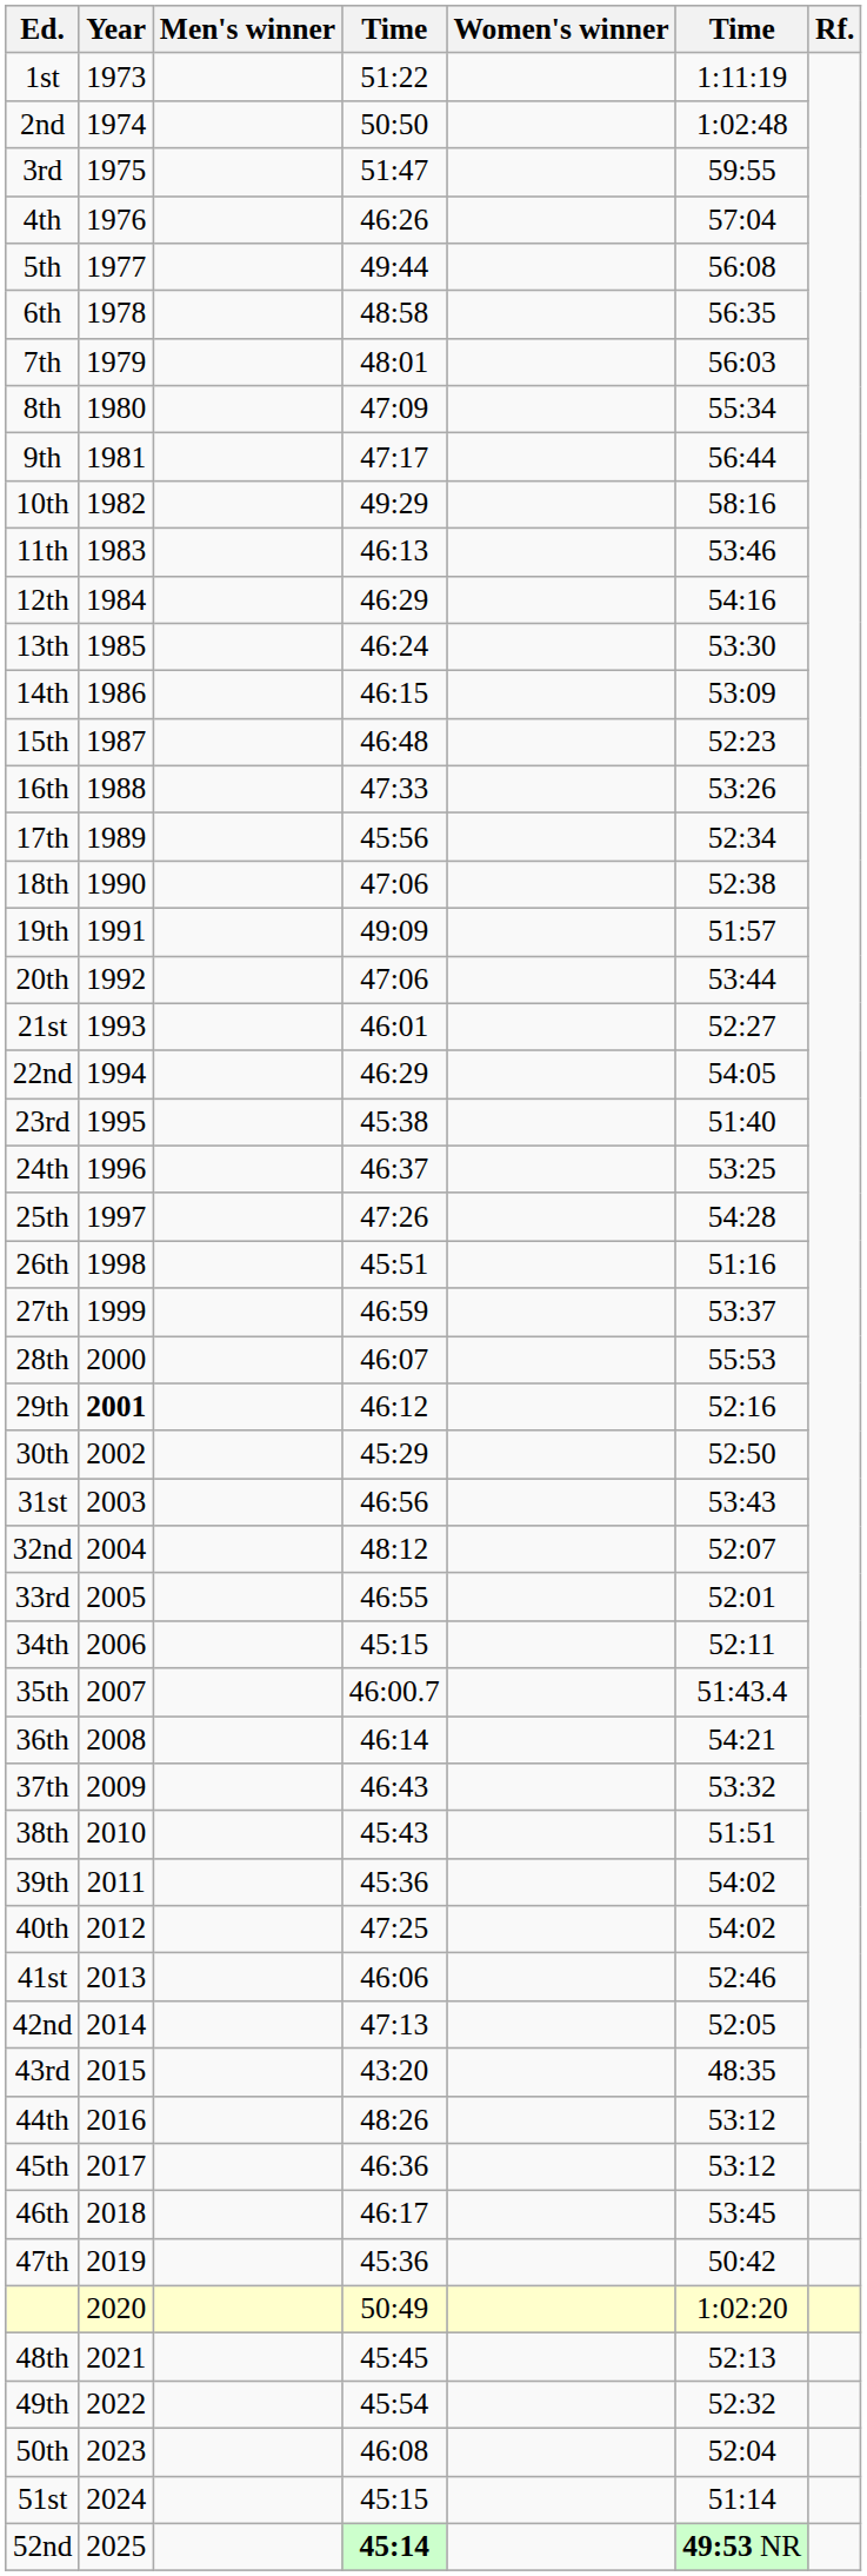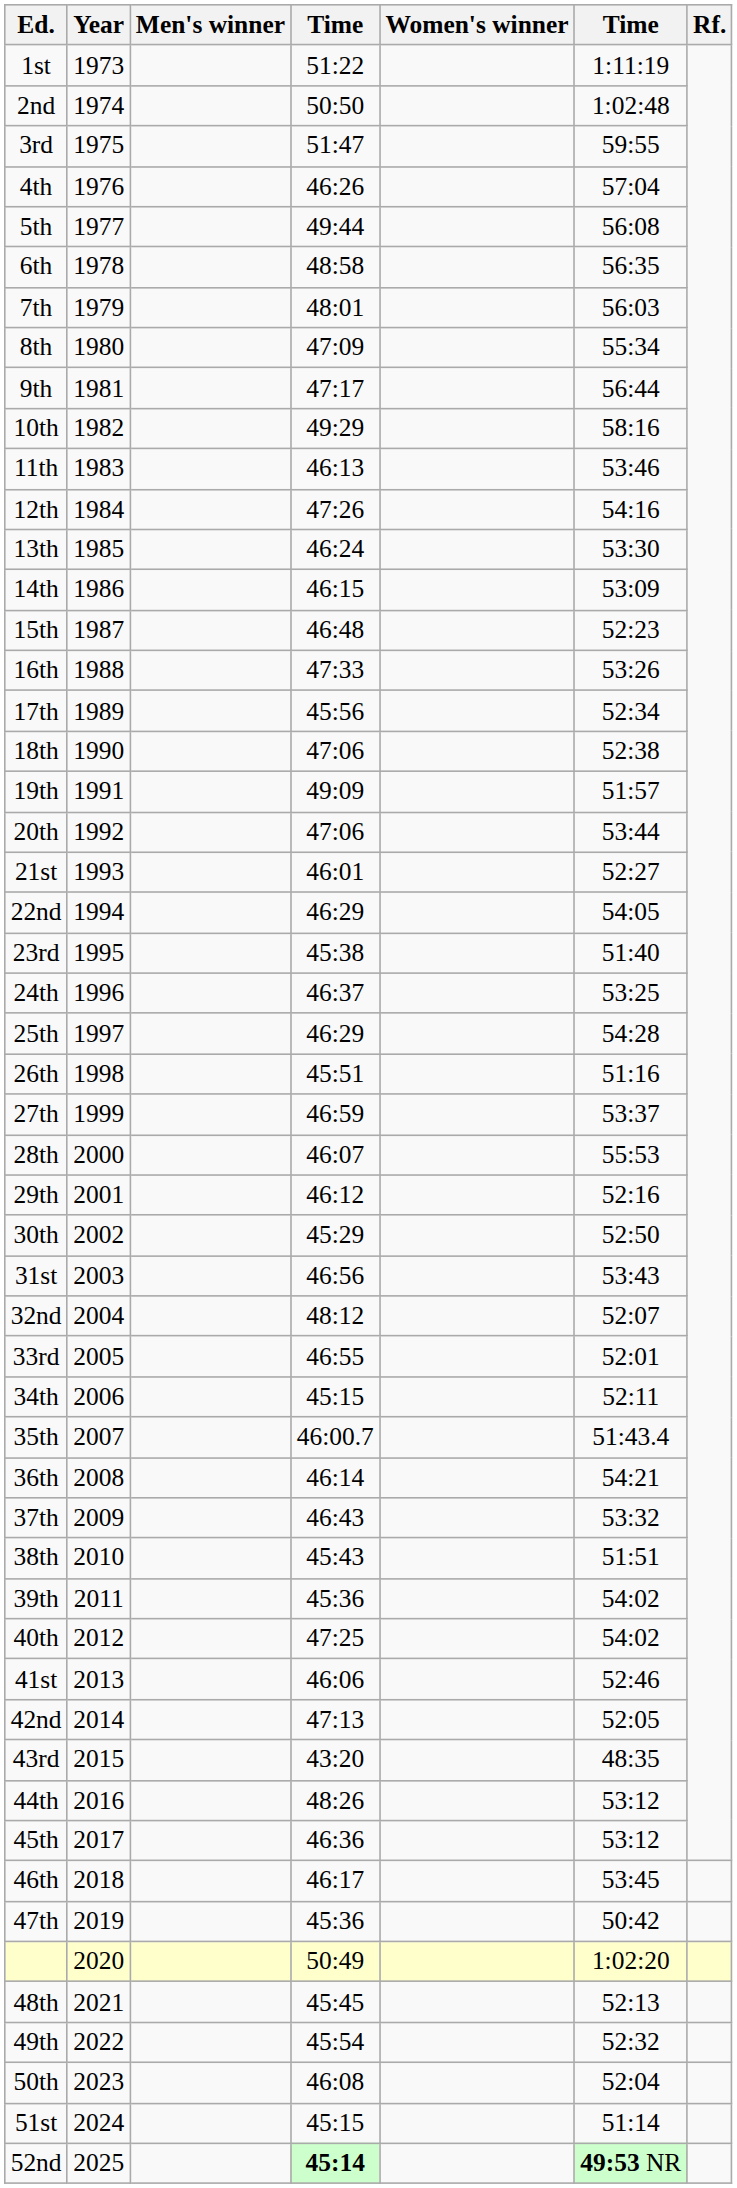 <table class="wikitable sortable" style="text-align:center">
 <tr>
 <th class=unsortable>Ed.</th>
 <th>Year</th>
 <th>Men's winner</th>
 <th>Time</th>
 <th>Women's winner</th>
 <th>Time</th>
 <th class="unsortable">Rf.</th>
 </tr>
 <tr>
 <td>1st</td>
 <td>1973</td>
 <td align=left></td>
 <td>51:22</td>
 <td align=left></td>
 <td>1:11:19</td>
 </tr>
 <tr>
 <td>2nd</td>
 <td>1974</td>
 <td align=left></td>
 <td>50:50</td>
 <td align=left></td>
 <td>1:02:48</td>
 </tr>
 <tr>
 <td>3rd</td>
 <td>1975</td>
 <td align=left></td>
 <td>51:47</td>
 <td align=left></td>
 <td>59:55</td>
 </tr>
 <tr>
 <td>4th</td>
 <td>1976</td>
 <td align=left></td>
 <td>46:26</td>
 <td align=left></td>
 <td>57:04</td>
 </tr>
 <tr>
 <td>5th</td>
 <td>1977</td>
 <td align=left></td>
 <td>49:44</td>
 <td align=left></td>
 <td>56:08</td>
 </tr>
 <tr>
 <td>6th</td>
 <td>1978</td>
 <td align=left></td>
 <td>48:58</td>
 <td align=left></td>
 <td>56:35</td>
 </tr>
 <tr>
 <td>7th</td>
 <td>1979</td>
 <td align=left></td>
 <td>48:01</td>
 <td align=left></td>
 <td>56:03</td>
 </tr>
 <tr>
 <td>8th</td>
 <td>1980</td>
 <td align=left></td>
 <td>47:09</td>
 <td align=left></td>
 <td>55:34</td>
 </tr>
 <tr>
 <td>9th</td>
 <td>1981</td>
 <td align=left></td>
 <td>47:17</td>
 <td align=left></td>
 <td>56:44</td>
 </tr>
 <tr>
 <td>10th</td>
 <td>1982</td>
 <td align=left></td>
 <td>49:29</td>
 <td align=left></td>
 <td>58:16</td>
 </tr>
 <tr>
 <td>11th</td>
 <td>1983</td>
 <td align=left></td>
 <td>46:13</td>
 <td align=left></td>
 <td>53:46</td>
 </tr>
 <tr>
 <td>12th</td>
 <td>1984</td>
 <td align=left></td>
-<td>46:29</td>
+<td>47:26</td>
 <td align=left></td>
 <td>54:16</td>
 </tr>
 <tr>
 <td>13th</td>
 <td>1985</td>
 <td align=left></td>
 <td>46:24</td>
 <td align=left></td>
 <td>53:30</td>
 </tr>
 <tr>
 <td>14th</td>
 <td>1986</td>
 <td align=left></td>
 <td>46:15</td>
 <td align=left></td>
 <td>53:09</td>
 </tr>
 <tr>
 <td>15th</td>
 <td>1987</td>
 <td align=left></td>
 <td>46:48</td>
 <td align=left></td>
 <td>52:23</td>
 </tr>
 <tr>
 <td>16th</td>
 <td>1988</td>
 <td align=left></td>
 <td>47:33</td>
 <td align=left></td>
 <td>53:26</td>
 </tr>
 <tr>
 <td>17th</td>
 <td>1989</td>
 <td align=left></td>
 <td>45:56</td>
 <td align=left></td>
 <td>52:34</td>
 </tr>
 <tr>
 <td>18th</td>
 <td>1990</td>
 <td align=left></td>
 <td>47:06</td>
 <td align=left></td>
 <td>52:38</td>
 </tr>
 <tr>
 <td>19th</td>
 <td>1991</td>
 <td align=left></td>
 <td>49:09</td>
 <td align=left></td>
 <td>51:57</td>
 </tr>
 <tr>
 <td>20th</td>
 <td>1992</td>
 <td align=left></td>
 <td>47:06</td>
 <td align=left></td>
 <td>53:44</td>
 </tr>
 <tr>
 <td>21st</td>
 <td>1993</td>
 <td align=left></td>
 <td>46:01</td>
 <td align=left></td>
 <td>52:27</td>
 </tr>
 <tr>
 <td>22nd</td>
 <td>1994</td>
 <td align=left></td>
 <td>46:29</td>
 <td align=left></td>
 <td>54:05</td>
 </tr>
 <tr>
 <td>23rd</td>
 <td>1995</td>
 <td align=left></td>
 <td>45:38</td>
 <td align=left></td>
 <td>51:40</td>
 </tr>
 <tr>
 <td>24th</td>
 <td>1996</td>
 <td align=left></td>
 <td>46:37</td>
 <td align=left></td>
 <td>53:25</td>
 </tr>
 <tr>
 <td>25th</td>
 <td>1997</td>
 <td align=left></td>
-<td>47:26</td>
+<td>46:29</td>
 <td align=left></td>
 <td>54:28</td>
 </tr>
 <tr>
 <td>26th</td>
 <td>1998</td>
 <td align=left></td>
 <td>45:51</td>
 <td align=left></td>
 <td>51:16</td>
 </tr>
 <tr>
 <td>27th</td>
 <td>1999</td>
 <td align=left></td>
 <td>46:59</td>
 <td align=left></td>
 <td>53:37</td>
 </tr>
 <tr>
 <td>28th</td>
 <td>2000</td>
 <td align=left></td>
 <td>46:07</td>
 <td align=left></td>
 <td>55:53</td>
 </tr>
 <tr>
 <td>29th</td>
-<td><strong>2001</strong></td>
+<td>2001</td>
 <td align=left></td>
 <td>46:12</td>
 <td align=left></td>
 <td>52:16</td>
 </tr>
 <tr>
 <td>30th</td>
 <td>2002</td>
 <td align=left></td>
 <td>45:29</td>
 <td align=left></td>
 <td>52:50</td>
 </tr>
 <tr>
 <td>31st</td>
 <td>2003</td>
 <td align=left></td>
 <td>46:56</td>
 <td align=left></td>
 <td>53:43</td>
 </tr>
 <tr>
 <td>32nd</td>
 <td>2004</td>
 <td align=left></td>
 <td>48:12</td>
 <td align=left></td>
 <td>52:07</td>
 </tr>
 <tr>
 <td>33rd</td>
 <td>2005</td>
 <td align=left></td>
 <td>46:55</td>
 <td align=left></td>
 <td>52:01</td>
 </tr>
 <tr>
 <td>34th</td>
 <td>2006</td>
 <td align=left></td>
 <td>45:15</td>
 <td align=left></td>
 <td>52:11</td>
 </tr>
 <tr>
 <td>35th</td>
 <td>2007</td>
 <td align=left></td>
 <td>46:00.7</td>
 <td align=left></td>
 <td>51:43.4</td>
 </tr>
 <tr>
 <td>36th</td>
 <td>2008</td>
 <td align=left></td>
 <td>46:14</td>
 <td align=left></td>
 <td>54:21</td>
 </tr>
 <tr>
 <td>37th</td>
 <td>2009</td>
 <td align=left></td>
 <td>46:43</td>
 <td align=left></td>
 <td>53:32</td>
 </tr>
 <tr>
 <td>38th</td>
 <td>2010</td>
 <td align=left></td>
 <td>45:43</td>
 <td align=left></td>
 <td>51:51</td>
 </tr>
 <tr>
 <td>39th</td>
 <td>2011</td>
 <td align=left></td>
 <td>45:36</td>
 <td align=left></td>
 <td>54:02</td>
 </tr>
 <tr>
 <td>40th</td>
 <td>2012</td>
 <td align=left></td>
 <td>47:25</td>
 <td align=left></td>
 <td>54:02</td>
 </tr>
 <tr>
 <td>41st</td>
 <td>2013</td>
 <td align=left></td>
 <td>46:06</td>
 <td align=left></td>
 <td>52:46</td>
 </tr>
 <tr>
 <td>42nd</td>
 <td>2014</td>
 <td align=left></td>
 <td>47:13</td>
 <td align=left></td>
 <td>52:05</td>
 </tr>
 <tr>
 <td>43rd</td>
 <td>2015</td>
 <td align=left></td>
 <td>43:20</td>
 <td align=left></td>
 <td>48:35</td>
 </tr>
 <tr>
 <td>44th</td>
 <td>2016</td>
 <td align=left></td>
 <td>48:26</td>
 <td align=left></td>
 <td>53:12</td>
 </tr>
 <tr>
 <td>45th</td>
 <td>2017</td>
 <td align=left></td>
 <td>46:36</td>
 <td align=left></td>
 <td>53:12</td>
 </tr>
 <tr>
 <td>46th</td>
 <td>2018</td>
 <td align=left></td>
 <td>46:17</td>
 <td align=left></td>
 <td>53:45</td>
 <td></td>
 </tr>
 <tr>
 <td>47th</td>
 <td>2019</td>
 <td align=left></td>
 <td>45:36</td>
 <td align=left></td>
 <td>50:42</td>
 <td></td>
 </tr>
 <tr bgcolor="#FFFFCC" >
 <td></td>
 <td>2020</td>
 <td align="left"></td>
 <td>50:49</td>
 <td align="left"></td>
 <td>1:02:20</td>
 <td></td>
 </tr>
 <tr>
 <td>48th</td>
 <td>2021</td>
 <td align="left"></td>
 <td>45:45</td>
 <td align="left"></td>
 <td>52:13</td>
 <td></td>
 </tr>
 <tr>
 <td>49th</td>
 <td>2022</td>
 <td align="left"></td>
 <td>45:54</td>
 <td align="left"></td>
 <td>52:32</td>
 <td></td>
 </tr>
 <tr>
 <td>50th</td>
 <td>2023</td>
 <td align="left"></td>
 <td>46:08</td>
 <td align="left"></td>
 <td>52:04</td>
 <td></td>
 </tr>
 <tr>
 <td>51st</td>
 <td>2024</td>
 <td align="left"></td>
 <td>45:15</td>
 <td align="left"></td>
 <td>51:14</td>
 <td></td>
 </tr>
 <tr>
 <td>52nd</td>
 <td>2025</td>
 <td align="left"></td>
 <td bgcolor=#CCFFCC><strong>45:14</strong></td>
 <td align="left"></td>
 <td bgcolor=#CCFFCC><strong>49:53</strong> NR</td>
 <td></td>
 </tr>
 </table>
